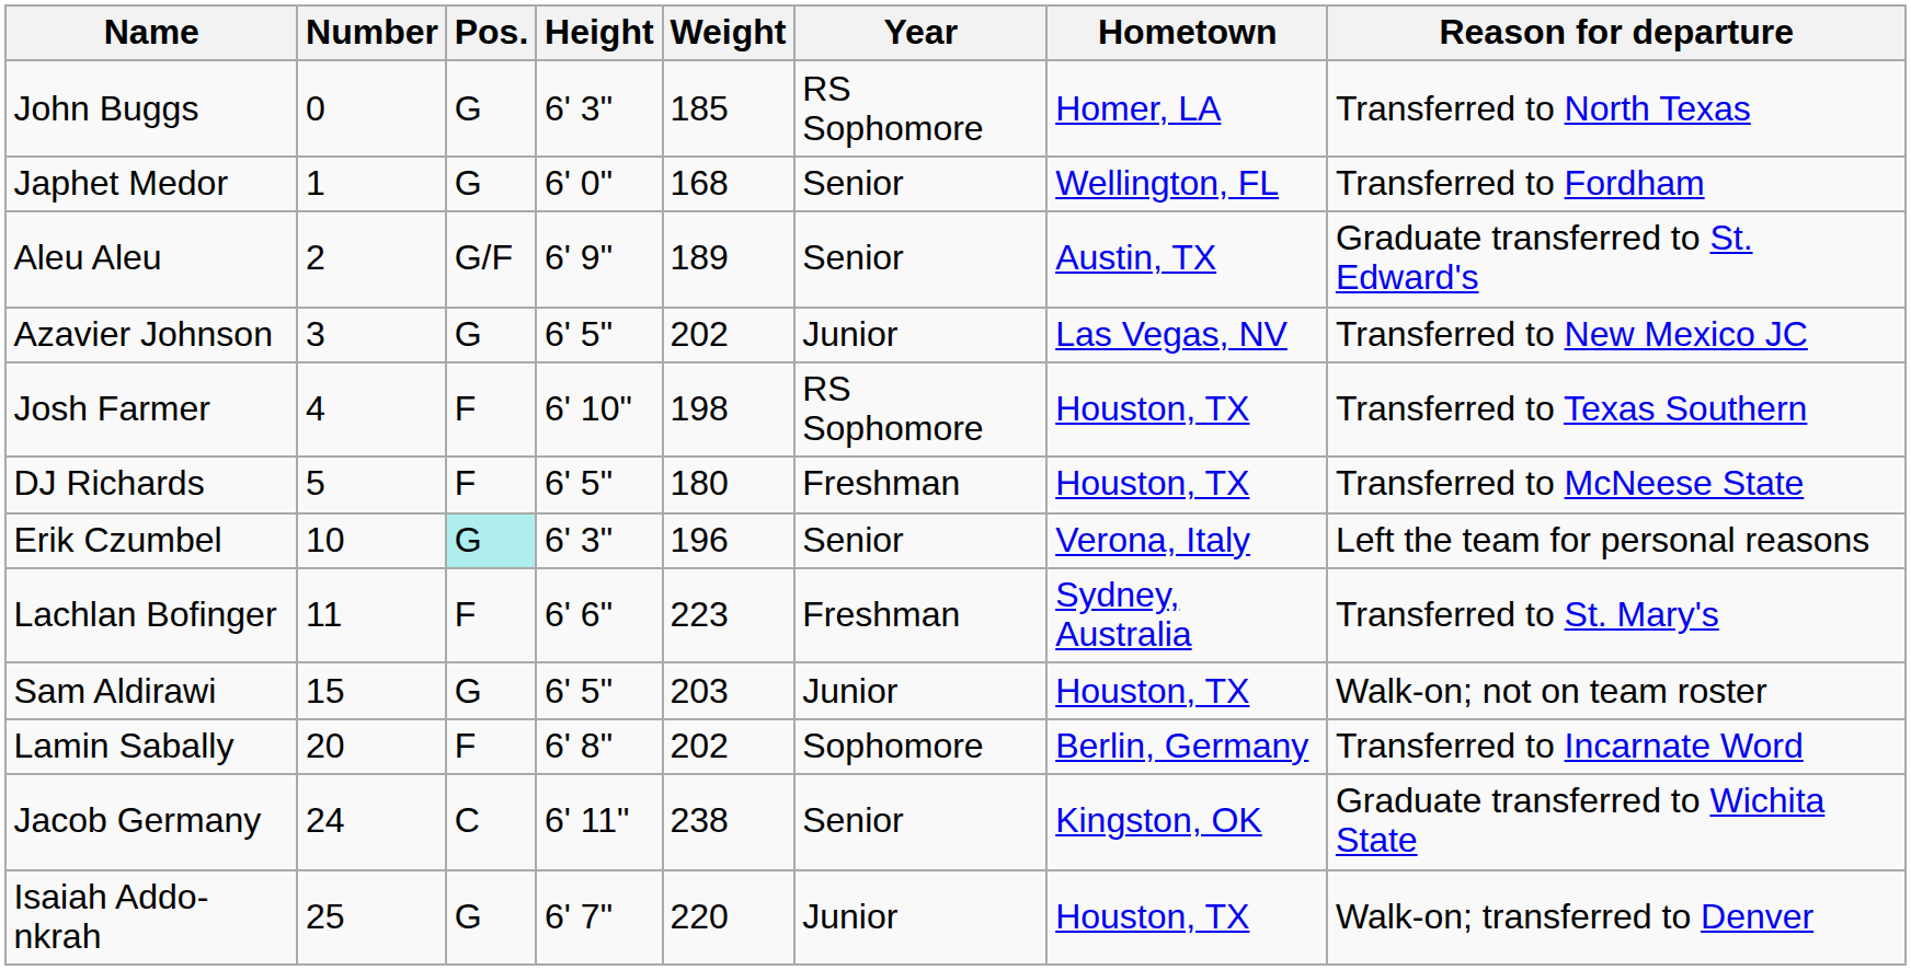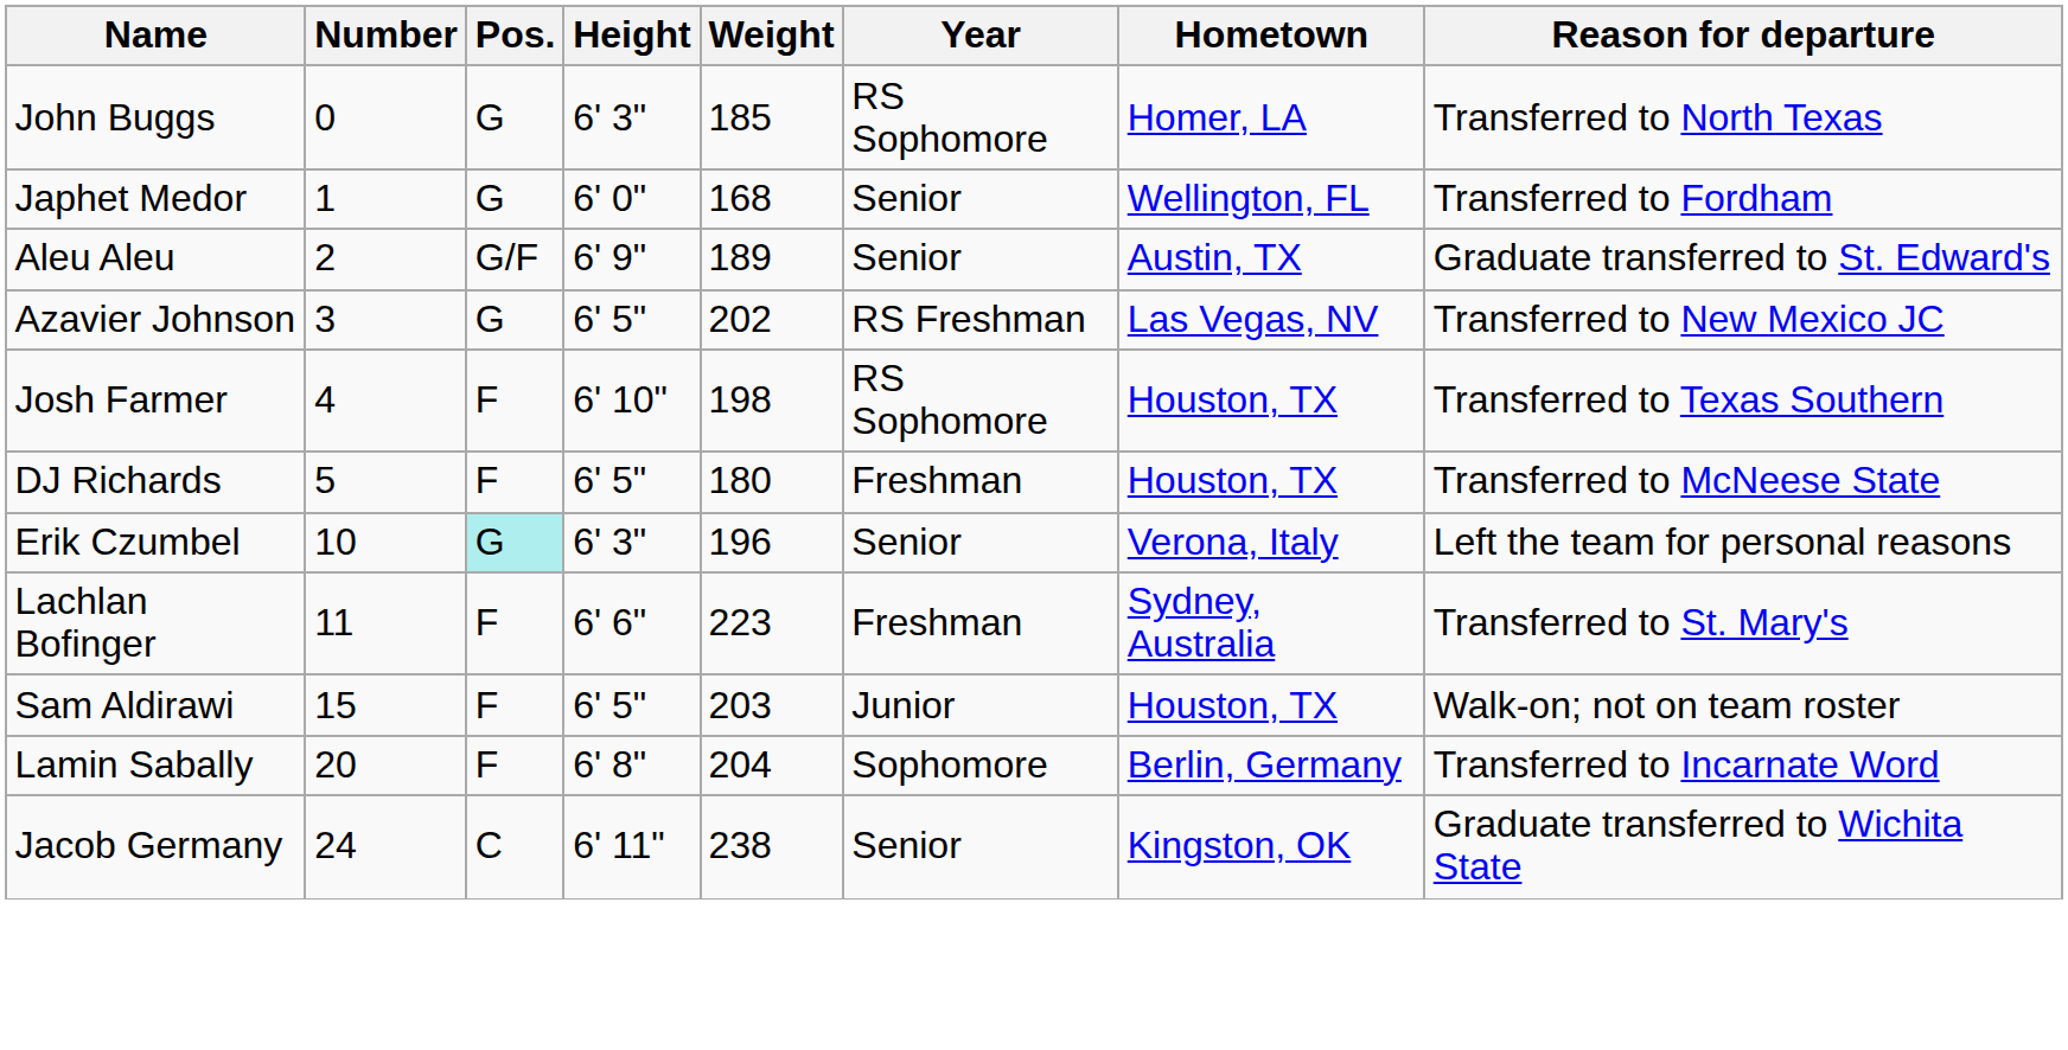 <table class="wikitable sortable" border="1">
 <tr>
 <th>Name</th>
 <th>Number</th>
 <th>Pos.</th>
 <th>Height</th>
 <th>Weight</th>
 <th>Year</th>
 <th>Hometown</th>
 <th class="unsortable">Reason for departure</th>
 </tr>
 <tr>
 <td>John Buggs</td>
 <td>0</td>
 <td>G</td>
 <td>6' 3"</td>
 <td>185</td>
 <td>RS Sophomore</td>
 <td><a href='#'>Homer, LA</a></td>
 <td>Transferred to <a href='#'>North Texas</a></td>
 </tr>
 <tr>
 <td>Japhet Medor</td>
 <td>1</td>
 <td>G</td>
 <td>6' 0"</td>
 <td>168</td>
 <td>Senior</td>
 <td><a href='#'>Wellington, FL</a></td>
 <td>Transferred to <a href='#'>Fordham</a></td>
 </tr>
 <tr>
 <td>Aleu Aleu</td>
 <td>2</td>
 <td>G/F</td>
 <td>6' 9"</td>
 <td>189</td>
 <td>Senior</td>
 <td><a href='#'>Austin, TX</a></td>
 <td>Graduate transferred to <a href='#'>St. Edward's</a></td>
 </tr>
 <tr>
 <td>Azavier Johnson</td>
 <td>3</td>
 <td>G</td>
 <td>6' 5"</td>
 <td>202</td>
-<td>Junior</td>
+<td>RS Freshman</td>
 <td><a href='#'>Las Vegas, NV</a></td>
 <td>Transferred to <a href='#'>New Mexico JC</a></td>
 </tr>
 <tr>
 <td>Josh Farmer</td>
 <td>4</td>
 <td>F</td>
 <td>6' 10"</td>
 <td>198</td>
 <td>RS Sophomore</td>
 <td><a href='#'>Houston, TX</a></td>
 <td>Transferred to <a href='#'>Texas Southern</a></td>
 </tr>
 <tr>
 <td>DJ Richards</td>
 <td>5</td>
 <td>F</td>
 <td>6' 5"</td>
 <td>180</td>
 <td>Freshman</td>
 <td><a href='#'>Houston, TX</a></td>
 <td>Transferred to <a href='#'>McNeese State</a></td>
 </tr>
 <tr>
 <td>Erik Czumbel</td>
 <td>10</td>
 <td style="background: paleturquoise;">G</td>
 <td>6' 3"</td>
 <td>196</td>
 <td>Senior</td>
 <td><a href='#'>Verona, Italy</a></td>
 <td>Left the team for personal reasons</td>
 </tr>
 <tr>
 <td>Lachlan Bofinger</td>
 <td>11</td>
 <td>F</td>
 <td>6' 6"</td>
 <td>223</td>
 <td>Freshman</td>
 <td><a href='#'>Sydney, Australia</a></td>
 <td>Transferred to <a href='#'>St. Mary's</a></td>
 </tr>
 <tr>
 <td>Sam Aldirawi</td>
 <td>15</td>
-<td>G</td>
+<td>F</td>
 <td>6' 5"</td>
 <td>203</td>
 <td>Junior</td>
 <td><a href='#'>Houston, TX</a></td>
 <td>Walk-on; not on team roster</td>
 </tr>
 <tr>
 <td>Lamin Sabally</td>
 <td>20</td>
 <td>F</td>
 <td>6' 8"</td>
-<td>202</td>
+<td>204</td>
 <td>Sophomore</td>
 <td><a href='#'>Berlin, Germany</a></td>
 <td>Transferred to <a href='#'>Incarnate Word</a></td>
 </tr>
 <tr>
 <td>Jacob Germany</td>
 <td>24</td>
 <td>C</td>
 <td>6' 11"</td>
 <td>238</td>
 <td>Senior</td>
 <td><a href='#'>Kingston, OK</a></td>
 <td>Graduate transferred to <a href='#'>Wichita State</a></td>
 </tr>
-<tr>
-<td>Isaiah Addo-nkrah</td>
-<td>25</td>
-<td>G</td>
-<td>6' 7"</td>
-<td>220</td>
-<td>Junior</td>
-<td><a href='#'>Houston, TX</a></td>
-<td>Walk-on; transferred to <a href='#'>Denver</a></td>
-</tr>
 </table>
